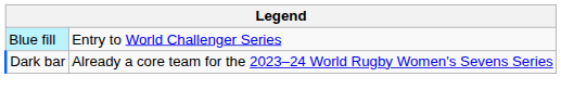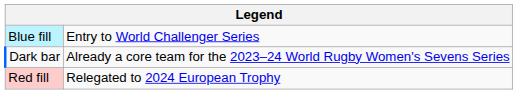 <table class="wikitable">
 <tr>
 <th colspan="2">Legend</th>
 </tr>
 <tr>
 <td bgcolor="#bbf3ff">Blue fill</td>
 <td>Entry to <a href='#'>World Challenger Series</a></td>
 </tr>
 <tr>
 <td style="border-left:3px solid #06f;">Dark bar</td>
 <td>Already a core team for the <a href='#'>2023–24 World Rugby Women's Sevens Series</a></td>
 </tr>
+<tr>
+<td bgcolor="#ffcccc">Red fill</td>
+<td>Relegated to <a href='#'>2024 European Trophy</a></td>
+</tr>
 </table>
